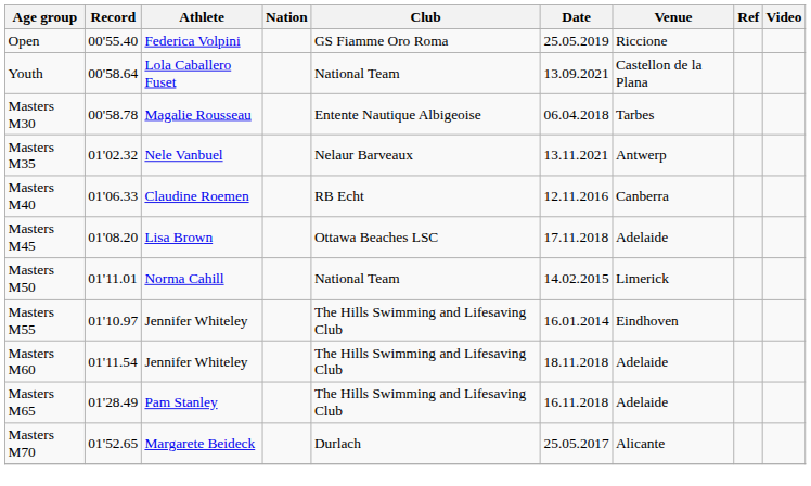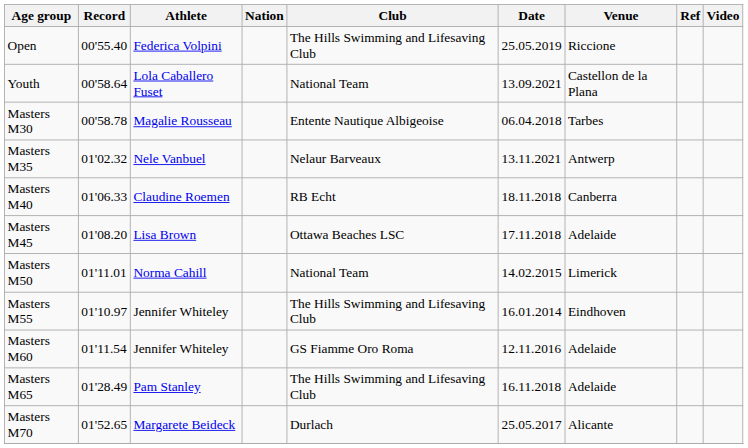 <table class="wikitable" style="font-size:95%; width: 95%;">
 <tr>
 <th>Age group</th>
 <th>Record</th>
 <th>Athlete</th>
 <th>Nation</th>
 <th>Club</th>
 <th>Date</th>
 <th>Venue</th>
 <th>Ref</th>
 <th>Video</th>
 </tr>
 <tr>
 <td>Open</td>
 <td>00'55.40</td>
 <td><a href='#'>Federica Volpini</a></td>
 <td></td>
-<td>GS Fiamme Oro Roma</td>
+<td>The Hills Swimming and Lifesaving Club</td>
 <td>25.05.2019</td>
 <td>Riccione</td>
 <td></td>
 <td></td>
 </tr>
 <tr>
 <td>Youth</td>
 <td>00'58.64</td>
 <td><a href='#'>Lola Caballero Fuset</a></td>
 <td></td>
 <td>National Team</td>
 <td>13.09.2021</td>
 <td>Castellon de la Plana</td>
 <td></td>
 <td></td>
 </tr>
 <tr>
 <td>Masters M30</td>
 <td>00'58.78</td>
 <td><a href='#'>Magalie Rousseau</a></td>
 <td></td>
 <td>Entente Nautique Albigeoise</td>
 <td>06.04.2018</td>
 <td>Tarbes</td>
 <td></td>
 <td></td>
 </tr>
 <tr>
 <td>Masters M35</td>
 <td>01'02.32</td>
 <td><a href='#'>Nele Vanbuel</a></td>
 <td></td>
 <td>Nelaur Barveaux</td>
 <td>13.11.2021</td>
 <td>Antwerp</td>
 <td></td>
 <td></td>
 </tr>
 <tr>
 <td>Masters M40</td>
 <td>01'06.33</td>
 <td><a href='#'>Claudine Roemen</a></td>
 <td></td>
 <td>RB Echt</td>
-<td>12.11.2016</td>
+<td>18.11.2018</td>
 <td>Canberra</td>
 <td></td>
 <td></td>
 </tr>
 <tr>
 <td>Masters M45</td>
 <td>01'08.20</td>
 <td><a href='#'>Lisa Brown</a></td>
 <td></td>
 <td>Ottawa Beaches LSC</td>
 <td>17.11.2018</td>
 <td>Adelaide</td>
 <td></td>
 <td></td>
 </tr>
 <tr>
 <td>Masters M50</td>
 <td>01'11.01</td>
 <td><a href='#'>Norma Cahill</a></td>
 <td></td>
 <td>National Team</td>
 <td>14.02.2015</td>
 <td>Limerick</td>
 <td></td>
 <td></td>
 </tr>
 <tr>
 <td>Masters M55</td>
 <td>01'10.97</td>
 <td>Jennifer Whiteley</td>
 <td></td>
 <td>The Hills Swimming and Lifesaving Club</td>
 <td>16.01.2014</td>
 <td>Eindhoven</td>
 <td></td>
 <td></td>
 </tr>
 <tr>
 <td>Masters M60</td>
 <td>01'11.54</td>
 <td>Jennifer Whiteley</td>
 <td></td>
-<td>The Hills Swimming and Lifesaving Club</td>
-<td>18.11.2018</td>
+<td>GS Fiamme Oro Roma</td>
+<td>12.11.2016</td>
 <td>Adelaide</td>
 <td></td>
 <td></td>
 </tr>
 <tr>
 <td>Masters M65</td>
 <td>01'28.49</td>
 <td><a href='#'>Pam Stanley</a></td>
 <td></td>
 <td>The Hills Swimming and Lifesaving Club</td>
 <td>16.11.2018</td>
 <td>Adelaide</td>
 <td></td>
 <td></td>
 </tr>
 <tr>
 <td>Masters M70</td>
 <td>01'52.65</td>
 <td><a href='#'>Margarete Beideck</a></td>
 <td></td>
 <td>Durlach</td>
 <td>25.05.2017</td>
 <td>Alicante</td>
 <td></td>
 <td></td>
 </tr>
 <tr>
 </tr>
 <tr style="background:#f0f0f0;">
 </tr>
 </table>
